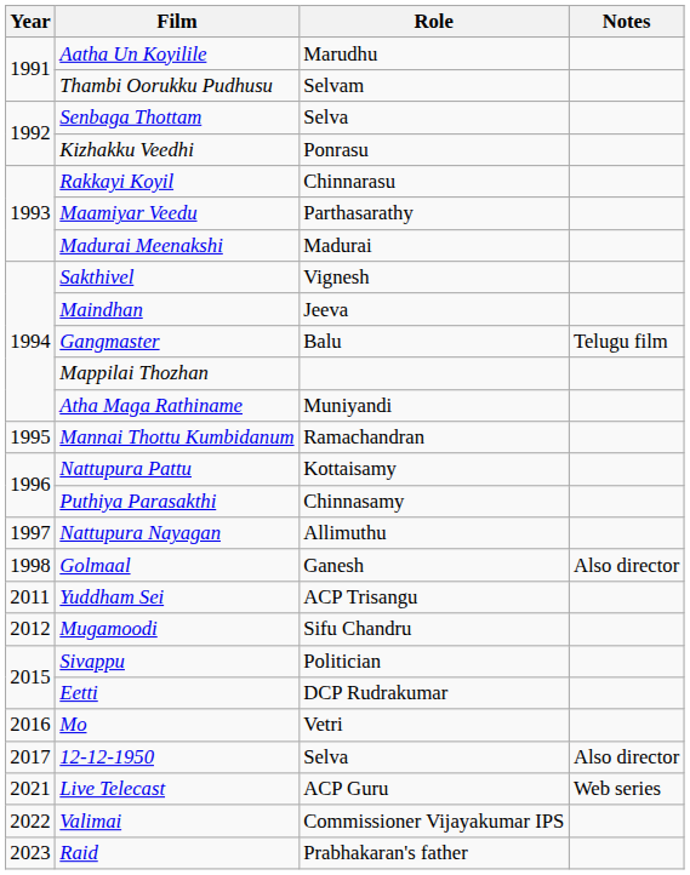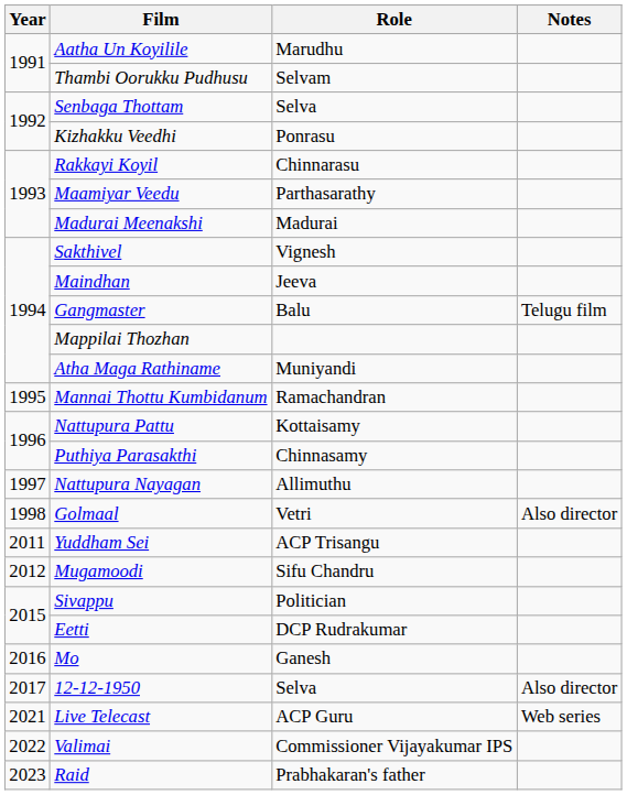 <table class="wikitable sortable">
 <tr style="background:#ccc; text-align:center;">
 <th>Year</th>
 <th>Film</th>
 <th>Role</th>
 <th>Notes</th>
 </tr>
 <tr>
 <td rowspan="2">1991</td>
 <td><em><a href='#'>Aatha Un Koyilile</a></em></td>
 <td>Marudhu</td>
 <td></td>
 </tr>
 <tr>
 <td><em>Thambi Oorukku Pudhusu</em></td>
 <td>Selvam</td>
 <td></td>
 </tr>
 <tr>
 <td rowspan="2">1992</td>
 <td><em><a href='#'>Senbaga Thottam</a></em></td>
 <td>Selva</td>
 <td></td>
 </tr>
 <tr>
 <td><em>Kizhakku Veedhi</em></td>
 <td>Ponrasu</td>
 <td></td>
 </tr>
 <tr>
 <td rowspan="3">1993</td>
 <td><em><a href='#'>Rakkayi Koyil</a></em></td>
 <td>Chinnarasu</td>
 <td></td>
 </tr>
 <tr>
 <td><em><a href='#'>Maamiyar Veedu</a></em></td>
 <td>Parthasarathy</td>
 <td></td>
 </tr>
 <tr>
 <td><em><a href='#'>Madurai Meenakshi</a></em></td>
 <td>Madurai</td>
 <td></td>
 </tr>
 <tr>
 <td rowspan="5">1994</td>
 <td><em><a href='#'>Sakthivel</a></em></td>
 <td>Vignesh</td>
 <td></td>
 </tr>
 <tr>
 <td><em><a href='#'>Maindhan</a></em></td>
 <td>Jeeva</td>
 <td></td>
 </tr>
 <tr>
 <td><em><a href='#'>Gangmaster</a></em></td>
 <td>Balu</td>
 <td>Telugu film</td>
 </tr>
 <tr>
 <td><em>Mappilai Thozhan</em></td>
 <td></td>
 <td></td>
 </tr>
 <tr>
 <td><em><a href='#'>Atha Maga Rathiname</a></em></td>
 <td>Muniyandi</td>
 <td></td>
 </tr>
 <tr>
 <td>1995</td>
 <td><em><a href='#'>Mannai Thottu Kumbidanum</a></em></td>
 <td>Ramachandran</td>
 <td></td>
 </tr>
 <tr>
 <td rowspan="2">1996</td>
 <td><em><a href='#'>Nattupura Pattu</a></em></td>
 <td>Kottaisamy</td>
 <td></td>
 </tr>
 <tr>
 <td><em><a href='#'>Puthiya Parasakthi</a></em></td>
 <td>Chinnasamy</td>
 <td></td>
 </tr>
 <tr>
 <td>1997</td>
 <td><em><a href='#'>Nattupura Nayagan</a></em></td>
 <td>Allimuthu</td>
 <td></td>
 </tr>
 <tr>
 <td>1998</td>
 <td><em><a href='#'>Golmaal</a></em></td>
-<td>Ganesh</td>
+<td>Vetri</td>
 <td>Also director</td>
 </tr>
 <tr>
 <td>2011</td>
 <td><em><a href='#'>Yuddham Sei</a></em></td>
 <td>ACP Trisangu</td>
 <td></td>
 </tr>
 <tr>
 <td>2012</td>
 <td><em><a href='#'>Mugamoodi</a></em></td>
 <td>Sifu Chandru</td>
 <td></td>
 </tr>
 <tr>
 <td rowspan="2">2015</td>
 <td><em><a href='#'>Sivappu</a></em></td>
 <td>Politician</td>
 <td></td>
 </tr>
 <tr>
 <td><em><a href='#'>Eetti</a></em></td>
 <td>DCP Rudrakumar</td>
 <td></td>
 </tr>
 <tr>
 <td>2016</td>
 <td><em><a href='#'>Mo</a></em></td>
-<td>Vetri</td>
+<td>Ganesh</td>
 <td></td>
 </tr>
 <tr>
 <td>2017</td>
 <td><em><a href='#'>12-12-1950</a></em></td>
 <td>Selva</td>
 <td>Also director</td>
 </tr>
 <tr>
 <td>2021</td>
 <td><em><a href='#'>Live Telecast</a></em></td>
 <td>ACP Guru</td>
 <td>Web series</td>
 </tr>
 <tr>
 <td>2022</td>
 <td><em><a href='#'>Valimai</a></em></td>
 <td>Commissioner Vijayakumar IPS</td>
 <td></td>
 </tr>
 <tr>
 <td>2023</td>
 <td><em><a href='#'>Raid</a></em></td>
 <td>Prabhakaran's father</td>
 <td></td>
 </tr>
 </table>
